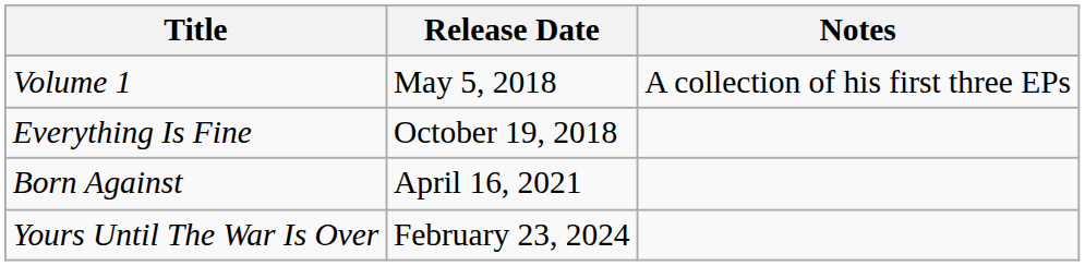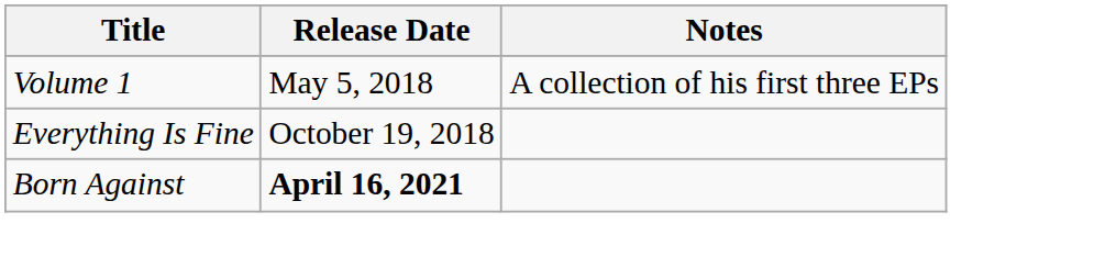 <table class="wikitable">
 <tr>
 <th>Title</th>
 <th>Release Date</th>
 <th>Notes</th>
 </tr>
 <tr>
 <td><em>Volume 1</em></td>
 <td>May 5, 2018</td>
 <td>A collection of his first three EPs</td>
 </tr>
 <tr>
 <td><em>Everything Is Fine</em></td>
 <td>October 19, 2018</td>
 <td></td>
 </tr>
 <tr>
 <td><em>Born Against</em></td>
-<td>April 16, 2021</td>
-<td></td>
-</tr>
-<tr>
-<td><em>Yours Until The War Is Over</em></td>
-<td>February 23, 2024</td>
+<td><strong>April 16, 2021</strong></td>
 <td></td>
 </tr>
 </table>
